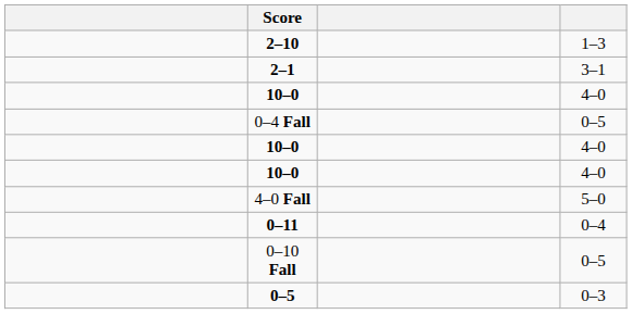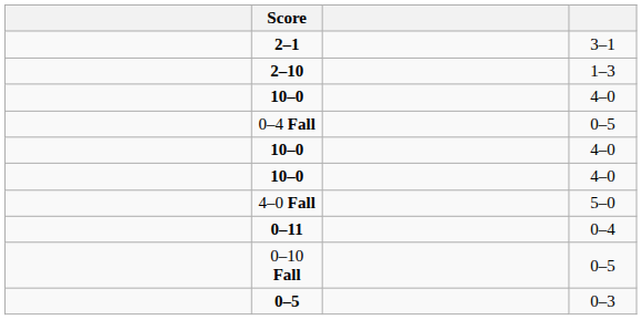 <table class="wikitable" style="text-align: center; ">
 <tr>
 <th align="right" width="270"></th>
 <th width="65">Score</th>
 <th align="left" width="270"></th>
 <th width="65"></th>
 </tr>
 <tr>
+<td align="left"><strong></strong></td>
+<td><strong>2–1</strong></td>
+<td align="left"></td>
+<td>3–1 <strong></strong></td>
+</tr>
+<tr>
 <td align="left"></td>
 <td><strong>2–10</strong></td>
 <td align="left"><strong></strong></td>
 <td>1–3 <strong></strong></td>
-</tr>
-<tr>
-<td align="left"><strong></strong></td>
-<td><strong>2–1</strong></td>
-<td align="left"></td>
-<td>3–1 <strong></strong></td>
 </tr>
 <tr>
 <td align="left"><strong></strong></td>
 <td><strong>10–0</strong></td>
 <td align="left"></td>
 <td>4–0 <strong></strong></td>
 </tr>
 <tr>
 <td align="left"></td>
 <td>0–4 <strong>Fall</strong></td>
 <td align="left"><strong></strong></td>
 <td>0–5 <strong></strong></td>
 </tr>
 <tr>
 <td align="left"><strong></strong></td>
 <td><strong>10–0</strong></td>
 <td align="left"></td>
 <td>4–0 <strong></strong></td>
 </tr>
 <tr>
 <td align="left"><strong></strong></td>
 <td><strong>10–0</strong></td>
 <td align="left"></td>
 <td>4–0 <strong></strong></td>
 </tr>
 <tr>
 <td align="left"><strong></strong></td>
 <td>4–0 <strong>Fall</strong></td>
 <td align="left"></td>
 <td>5–0 <strong></strong></td>
 </tr>
 <tr>
 <td align="left"></td>
 <td><strong>0–11</strong></td>
 <td align="left"><strong></strong></td>
 <td>0–4 <strong></strong></td>
 </tr>
 <tr>
 <td align="left"></td>
 <td>0–10 <strong>Fall</strong></td>
 <td align="left"><strong></strong></td>
 <td>0–5 <strong></strong></td>
 </tr>
 <tr>
 <td align="left"></td>
 <td><strong>0–5</strong></td>
 <td align="left"><strong></strong></td>
 <td>0–3 <strong></strong></td>
 </tr>
 </table>
